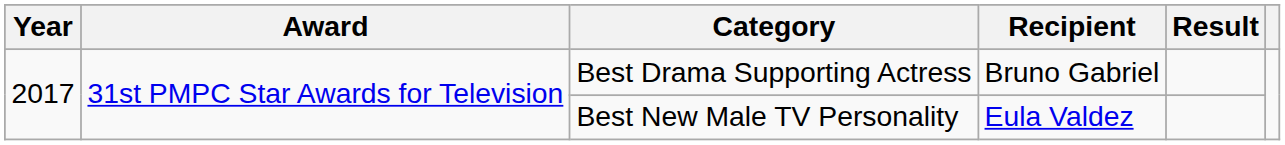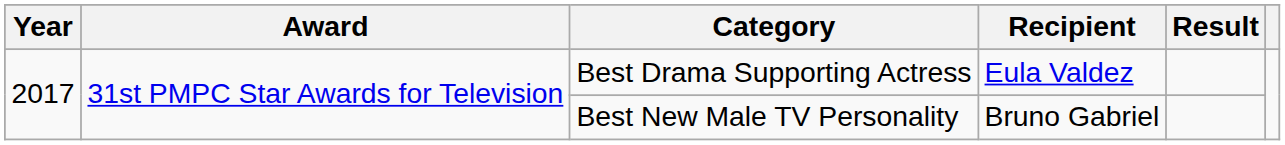 <table class="wikitable">
 <tr>
 <th>Year</th>
 <th>Award</th>
 <th>Category</th>
 <th>Recipient</th>
 <th>Result</th>
 <th></th>
 </tr>
 <tr>
 <td rowspan=2>2017</td>
 <td rowspan=2><a href='#'>31st PMPC Star Awards for Television</a></td>
 <td>Best Drama Supporting Actress</td>
-<td>Bruno Gabriel</td>
+<td><a href='#'>Eula Valdez</a></td>
 <td></td>
 <td rowspan=2></td>
 </tr>
 <tr>
 <td>Best New Male TV Personality</td>
-<td><a href='#'>Eula Valdez</a></td>
+<td>Bruno Gabriel</td>
 <td></td>
 </tr>
 </table>
